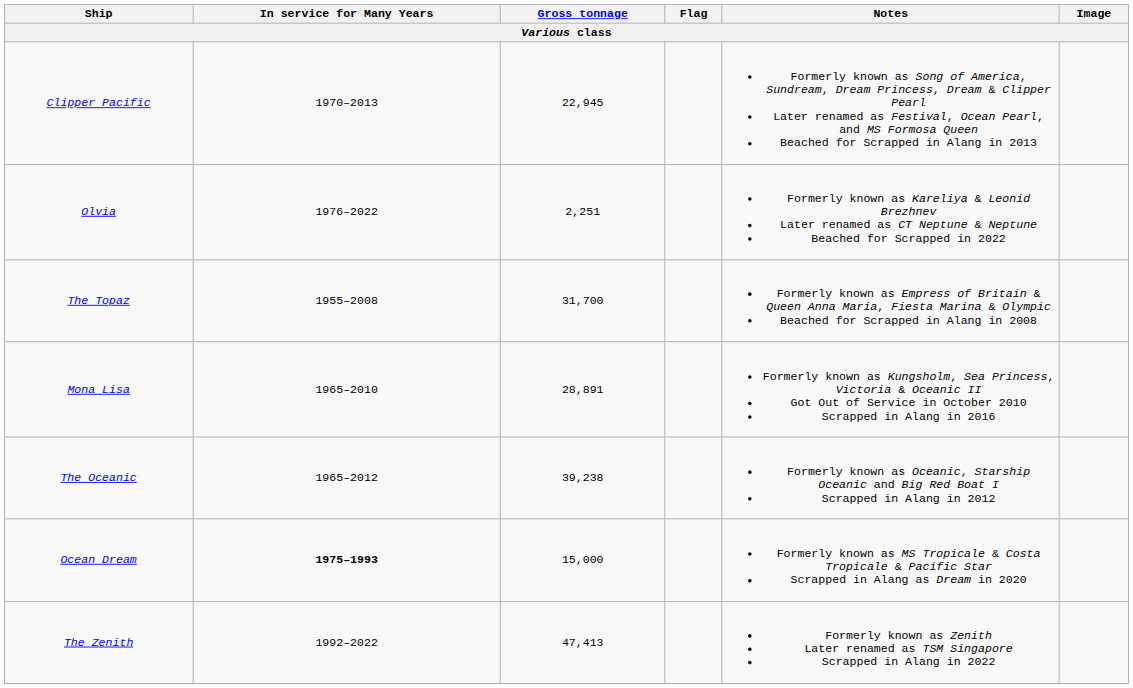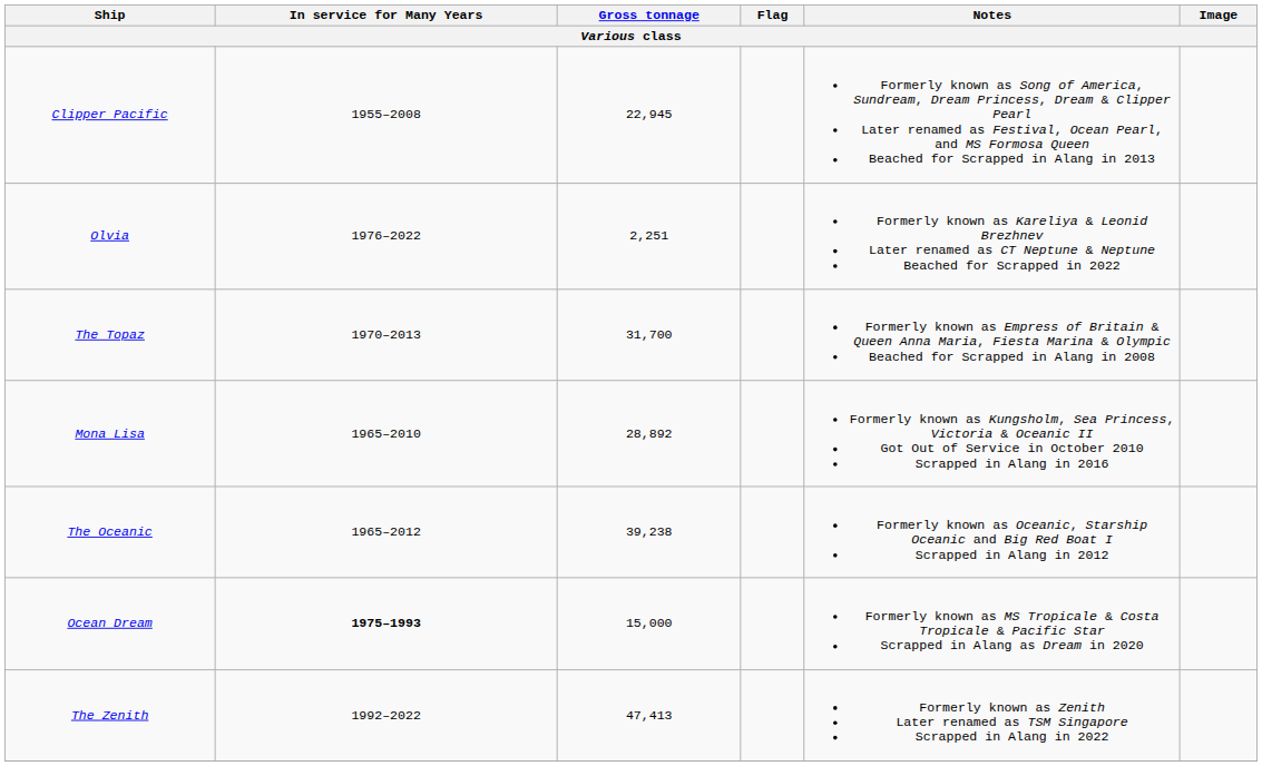 <table class="wikitable sortable" style="width:100%; text-align:center;">
 <tr>
 <th>Ship</th>
 <th>In service for Many Years</th>
 <th><a href='#'>Gross tonnage</a></th>
 <th>Flag</th>
 <th scope="col" style="width: 30%">Notes</th>
 <th>Image</th>
 </tr>
 <tr>
 <th colspan="6"><em>Various</em> class</th>
 </tr>
 <tr>
 <td><em><a href='#'>Clipper Pacific</a></em></td>
-<td>1970–2013</td>
+<td>1955–2008</td>
 <td>22,945</td>
 <td></td>
 <td><br><ul><li>Formerly known as <em>Song of America</em>, <em>Sundream</em>, <em>Dream Princess</em>, <em>Dream</em> & <em>Clipper Pearl</em></li><li>Later renamed as <em>Festival</em>, <em>Ocean Pearl</em>, and <em>MS Formosa Queen</em></li><li>Beached for Scrapped in Alang in 2013</li></ul></td>
 <td></td>
 </tr>
 <tr>
 <td><em><a href='#'>Olvia</a></em></td>
 <td>1976–2022</td>
 <td>2,251</td>
 <td></td>
 <td><br><ul><li>Formerly known as <em>Kareliya</em> & <em>Leonid Brezhnev</em></li><li>Later renamed as <em>CT Neptune</em> & <em>Neptune</em></li><li>Beached for Scrapped in 2022</li></ul></td>
 <td></td>
 </tr>
 <tr>
 <td><em><a href='#'>The Topaz</a></em></td>
-<td>1955–2008</td>
+<td>1970–2013</td>
 <td>31,700</td>
 <td></td>
 <td><br><ul><li>Formerly known as <em>Empress of Britain</em> & <em>Queen Anna Maria</em>, <em>Fiesta Marina</em> & <em>Olympic</em></li><li>Beached for Scrapped in Alang in 2008</li></ul></td>
 <td></td>
 </tr>
 <tr>
 <td><em><a href='#'>Mona Lisa</a></em></td>
 <td>1965–2010</td>
-<td>28,891</td>
+<td>28,892</td>
 <td></td>
 <td><br><ul><li>Formerly known as <em>Kungsholm</em>, <em>Sea Princess</em>, <em>Victoria</em> & <em>Oceanic II</em></li><li>Got Out of Service in October 2010</li><li>Scrapped in Alang in 2016</li></ul></td>
 <td></td>
 </tr>
 <tr>
 <td><em><a href='#'>The Oceanic</a></em></td>
 <td>1965–2012</td>
 <td>39,238</td>
 <td></td>
 <td><br><ul><li>Formerly known as <em>Oceanic</em>, <em>Starship Oceanic</em> and <em>Big Red Boat I</em></li><li>Scrapped in Alang in 2012</li></ul></td>
 <td></td>
 </tr>
 <tr>
 <td><em><a href='#'>Ocean Dream</a></em></td>
 <td><strong>1975–1993</strong></td>
 <td>15,000</td>
 <td></td>
 <td><br><ul><li>Formerly known as <em>MS Tropicale</em> & <em>Costa Tropicale</em> & <em>Pacific Star</em></li><li>Scrapped in Alang as <em>Dream</em> in 2020</li></ul></td>
 <td></td>
 </tr>
 <tr>
 <td><em><a href='#'>The Zenith</a></em></td>
 <td>1992–2022</td>
 <td>47,413</td>
 <td></td>
 <td><br><ul><li>Formerly known as <em>Zenith</em></li><li>Later renamed as <em>TSM Singapore</em></li><li>Scrapped in Alang  in 2022</li></ul></td>
 <td></td>
 </tr>
 <tr>
 </tr>
 </table>
